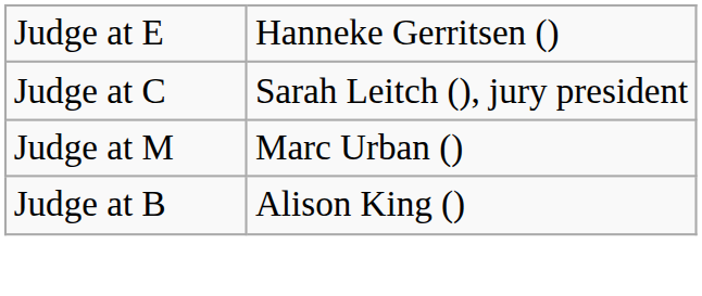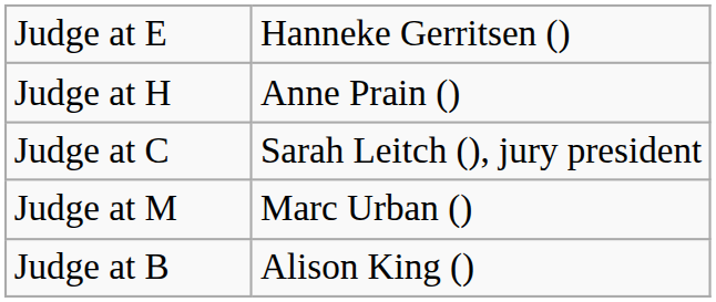 <table class="wikitable">
 <tr>
 <td width=100>Judge at E</td>
 <td>Hanneke Gerritsen ()</td>
+</tr>
+<tr>
+<td>Judge at H</td>
+<td>Anne Prain ()</td>
 </tr>
 <tr>
 <td>Judge at C</td>
 <td>Sarah Leitch (), jury president</td>
 </tr>
 <tr>
 <td>Judge at M</td>
 <td>Marc Urban ()</td>
 </tr>
 <tr>
 <td>Judge at B</td>
 <td>Alison King ()</td>
 </tr>
 </table>
